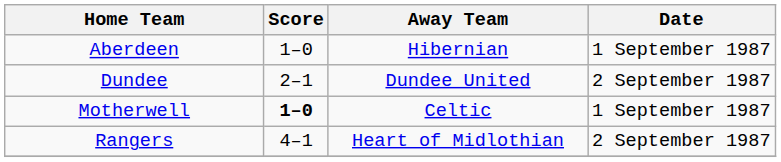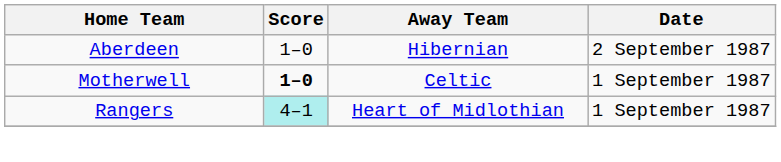 <table class="wikitable" style="text-align:center;">
 <tr>
 <th width=175>Home Team</th>
 <th width=20>Score</th>
 <th width=175>Away Team</th>
 <th width= 125>Date</th>
 </tr>
 <tr>
 <td><a href='#'>Aberdeen</a></td>
 <td>1–0</td>
 <td><a href='#'>Hibernian</a></td>
-<td>1 September 1987</td>
-</tr>
-<tr>
-<td><a href='#'>Dundee</a></td>
-<td>2–1</td>
-<td><a href='#'>Dundee United</a></td>
 <td>2 September 1987</td>
 </tr>
 <tr>
 <td><a href='#'>Motherwell</a></td>
 <td><strong>1–0</strong></td>
 <td><a href='#'>Celtic</a></td>
 <td>1 September 1987</td>
 </tr>
 <tr>
 <td><a href='#'>Rangers</a></td>
-<td>4–1</td>
+<td style="background: paleturquoise;">4–1</td>
 <td><a href='#'>Heart of Midlothian</a></td>
-<td>2 September 1987</td>
+<td>1 September 1987</td>
 </tr>
 <tr>
 </tr>
 </table>
